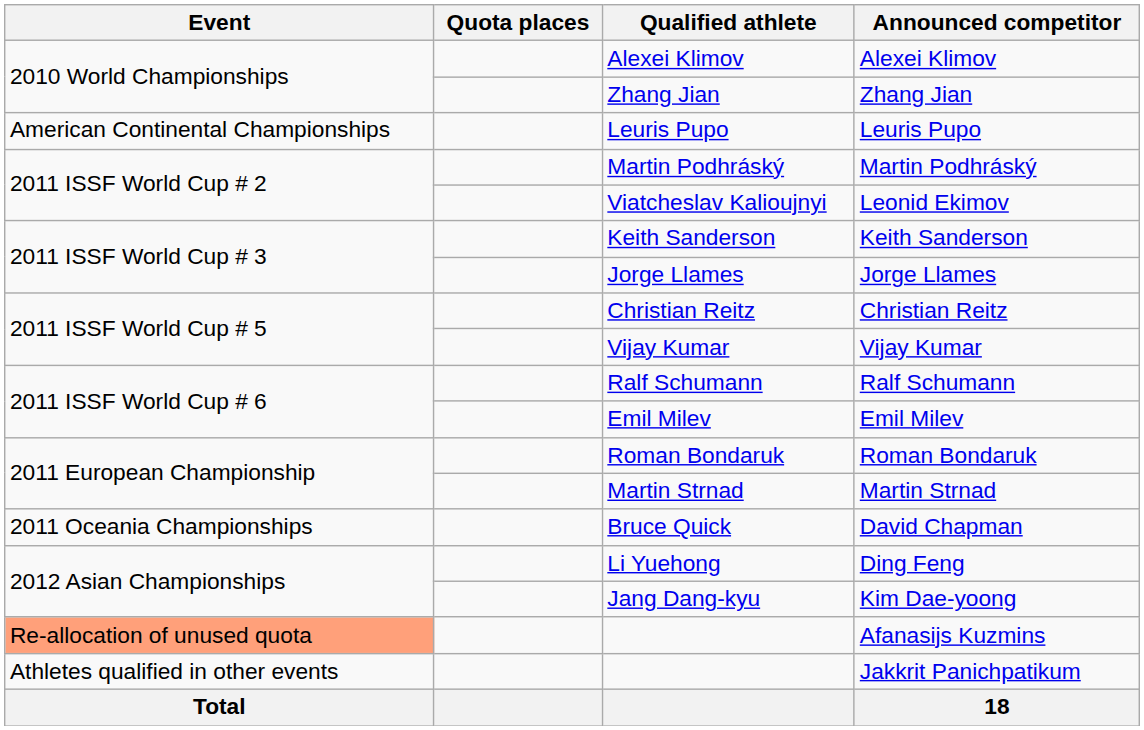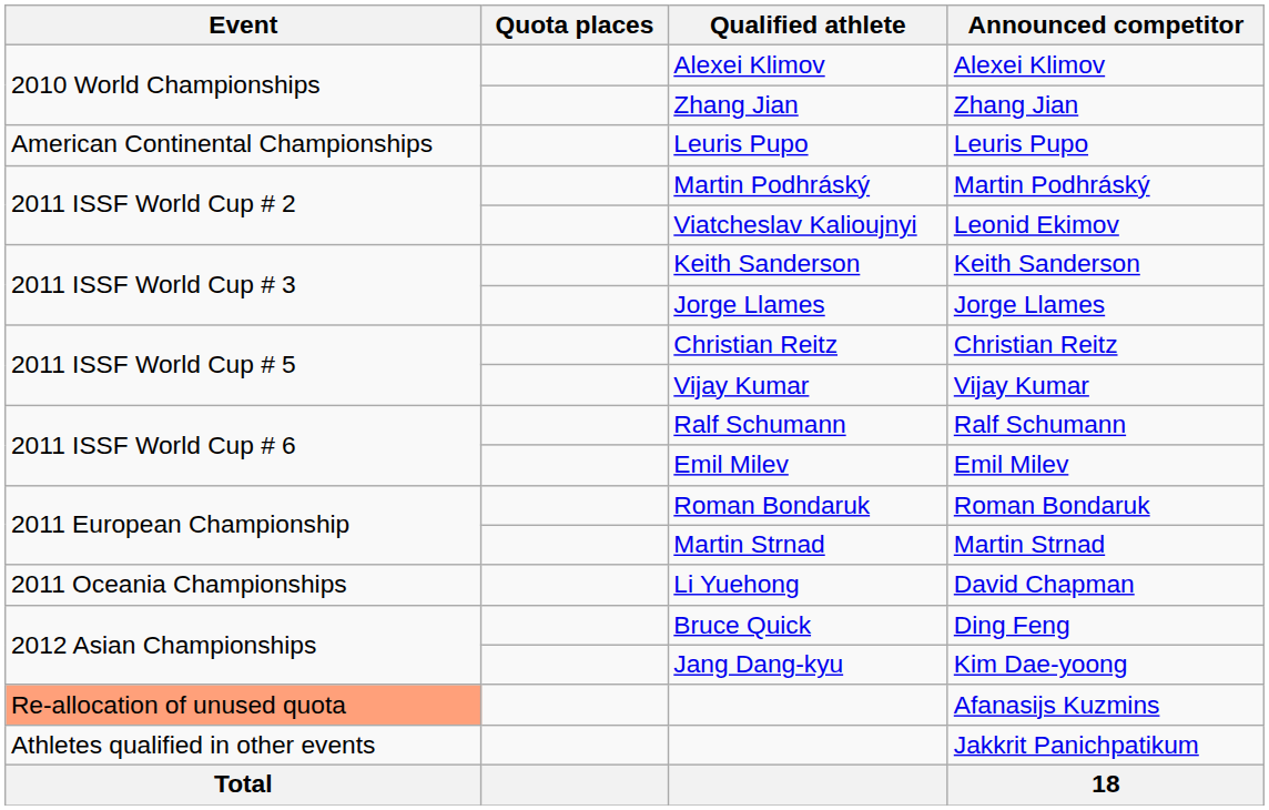 <table class=wikitable style="text-align:left" width=800>
 <tr>
 <th>Event</th>
 <th>Quota places</th>
 <th>Qualified athlete</th>
 <th>Announced competitor</th>
 </tr>
 <tr>
 <td rowspan="2">2010 World Championships</td>
 <td></td>
 <td><a href='#'>Alexei Klimov</a></td>
 <td><a href='#'>Alexei Klimov</a></td>
 </tr>
 <tr>
 <td></td>
 <td><a href='#'>Zhang Jian</a></td>
 <td><a href='#'>Zhang Jian</a></td>
 </tr>
 <tr>
 <td rowspan="1">American Continental Championships</td>
 <td></td>
 <td><a href='#'>Leuris Pupo</a></td>
 <td><a href='#'>Leuris Pupo</a></td>
 </tr>
 <tr>
 <td rowspan="2">2011 ISSF World Cup # 2</td>
 <td></td>
 <td><a href='#'>Martin Podhráský</a></td>
 <td><a href='#'>Martin Podhráský</a></td>
 </tr>
 <tr>
 <td></td>
 <td><a href='#'>Viatcheslav Kalioujnyi</a></td>
 <td><a href='#'>Leonid Ekimov</a></td>
 </tr>
 <tr>
 <td rowspan="2">2011 ISSF World Cup # 3</td>
 <td></td>
 <td><a href='#'>Keith Sanderson</a></td>
 <td><a href='#'>Keith Sanderson</a></td>
 </tr>
 <tr>
 <td></td>
 <td><a href='#'>Jorge Llames</a></td>
 <td><a href='#'>Jorge Llames</a></td>
 </tr>
 <tr>
 <td rowspan="2">2011 ISSF World Cup # 5</td>
 <td></td>
 <td><a href='#'>Christian Reitz</a></td>
 <td><a href='#'>Christian Reitz</a></td>
 </tr>
 <tr>
 <td></td>
 <td><a href='#'>Vijay Kumar</a></td>
 <td><a href='#'>Vijay Kumar</a></td>
 </tr>
 <tr>
 <td rowspan="2">2011 ISSF World Cup # 6</td>
 <td></td>
 <td><a href='#'>Ralf Schumann</a></td>
 <td><a href='#'>Ralf Schumann</a></td>
 </tr>
 <tr>
 <td></td>
 <td><a href='#'>Emil Milev</a></td>
 <td><a href='#'>Emil Milev</a></td>
 </tr>
 <tr>
 <td rowspan="2">2011 European Championship</td>
 <td></td>
 <td><a href='#'>Roman Bondaruk</a></td>
 <td><a href='#'>Roman Bondaruk</a></td>
 </tr>
 <tr>
 <td></td>
 <td><a href='#'>Martin Strnad</a></td>
 <td><a href='#'>Martin Strnad</a></td>
 </tr>
 <tr>
 <td rowspan="1">2011 Oceania Championships</td>
 <td></td>
-<td><a href='#'>Bruce Quick</a></td>
+<td><a href='#'>Li Yuehong</a></td>
 <td><a href='#'>David Chapman</a></td>
 </tr>
 <tr>
 <td rowspan="2">2012 Asian Championships</td>
 <td></td>
-<td><a href='#'>Li Yuehong</a></td>
+<td><a href='#'>Bruce Quick</a></td>
 <td><a href='#'>Ding Feng</a></td>
 </tr>
 <tr>
 <td></td>
 <td><a href='#'>Jang Dang-kyu</a></td>
 <td><a href='#'>Kim Dae-yoong</a></td>
 </tr>
 <tr>
 <td rowspan="1" style="background: lightsalmon;">Re-allocation of unused quota</td>
 <td></td>
 <td></td>
 <td><a href='#'>Afanasijs Kuzmins</a></td>
 </tr>
 <tr>
 <td rowspan="1">Athletes qualified in other events</td>
 <td></td>
 <td></td>
 <td><a href='#'>Jakkrit Panichpatikum</a></td>
 </tr>
 <tr>
 <th>Total</th>
 <th></th>
 <th></th>
 <th>18</th>
 </tr>
 </table>
